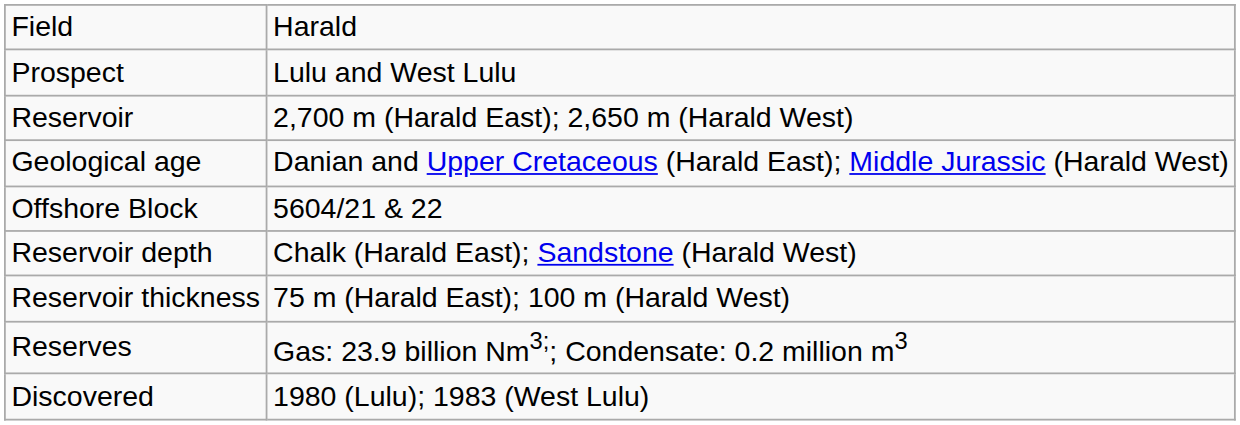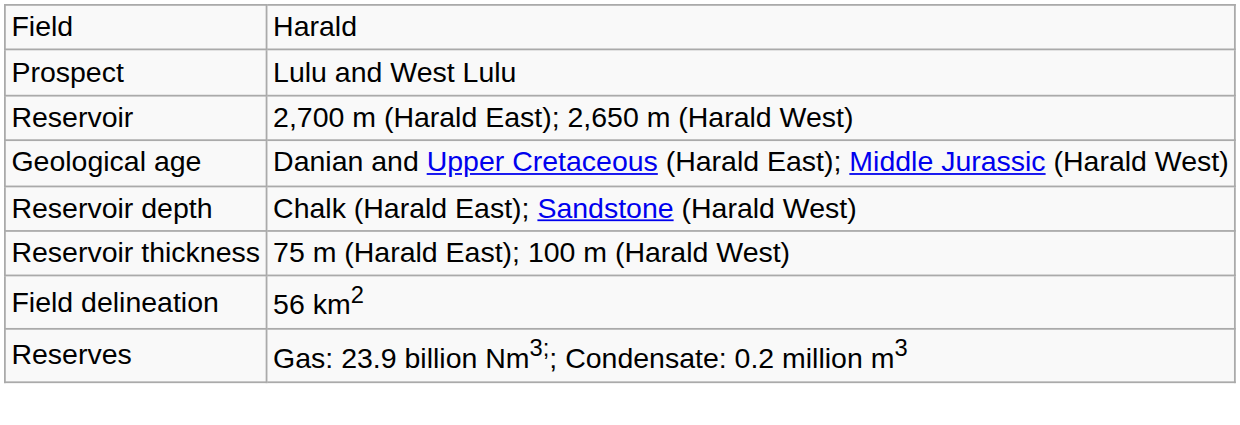 <table class="wikitable">
 <tr>
 <td>Field</td>
 <td>Harald</td>
 </tr>
 <tr>
 <td>Prospect</td>
 <td>Lulu and West Lulu</td>
 </tr>
 <tr>
 <td>Reservoir</td>
 <td>2,700 m (Harald East); 2,650 m (Harald  West)</td>
 </tr>
 <tr>
 <td>Geological age</td>
 <td>Danian and <a href='#'>Upper Cretaceous</a> (Harald East);  <a href='#'>Middle Jurassic</a> (Harald West)</td>
 </tr>
 <tr>
-<td>Offshore Block</td>
-<td>5604/21 & 22</td>
-</tr>
-<tr>
 <td>Reservoir depth</td>
 <td>Chalk (Harald East); <a href='#'>Sandstone</a> (Harald  West)</td>
 </tr>
 <tr>
 <td>Reservoir thickness</td>
 <td>75 m (Harald East); 100 m (Harald West)</td>
 </tr>
 <tr>
+<td>Field delineation</td>
+<td>56 km<sup>2</sup></td>
+</tr>
+<tr>
 <td>Reserves</td>
 <td>Gas: 23.9 billion Nm<sup>3;</sup>; Condensate: 0.2 million  m<sup>3</sup></td>
 </tr>
-<tr>
-<td>Discovered</td>
-<td>1980 (Lulu); 1983 (West Lulu)</td>
-</tr>
 </table>
